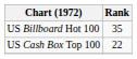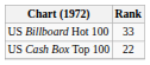 <table class="wikitable">
 <tr>
 <th align="left">Chart (1972)</th>
 <th style="text-align:center;">Rank</th>
 </tr>
 <tr>
 <td>US <em>Billboard</em> Hot 100</td>
-<td style="text-align:center;">35</td>
+<td style="text-align:center;">33</td>
 </tr>
 <tr>
 <td>US <em>Cash Box</em> Top 100</td>
 <td style="text-align:center;">22</td>
 </tr>
 <tr>
 </tr>
 </table>
